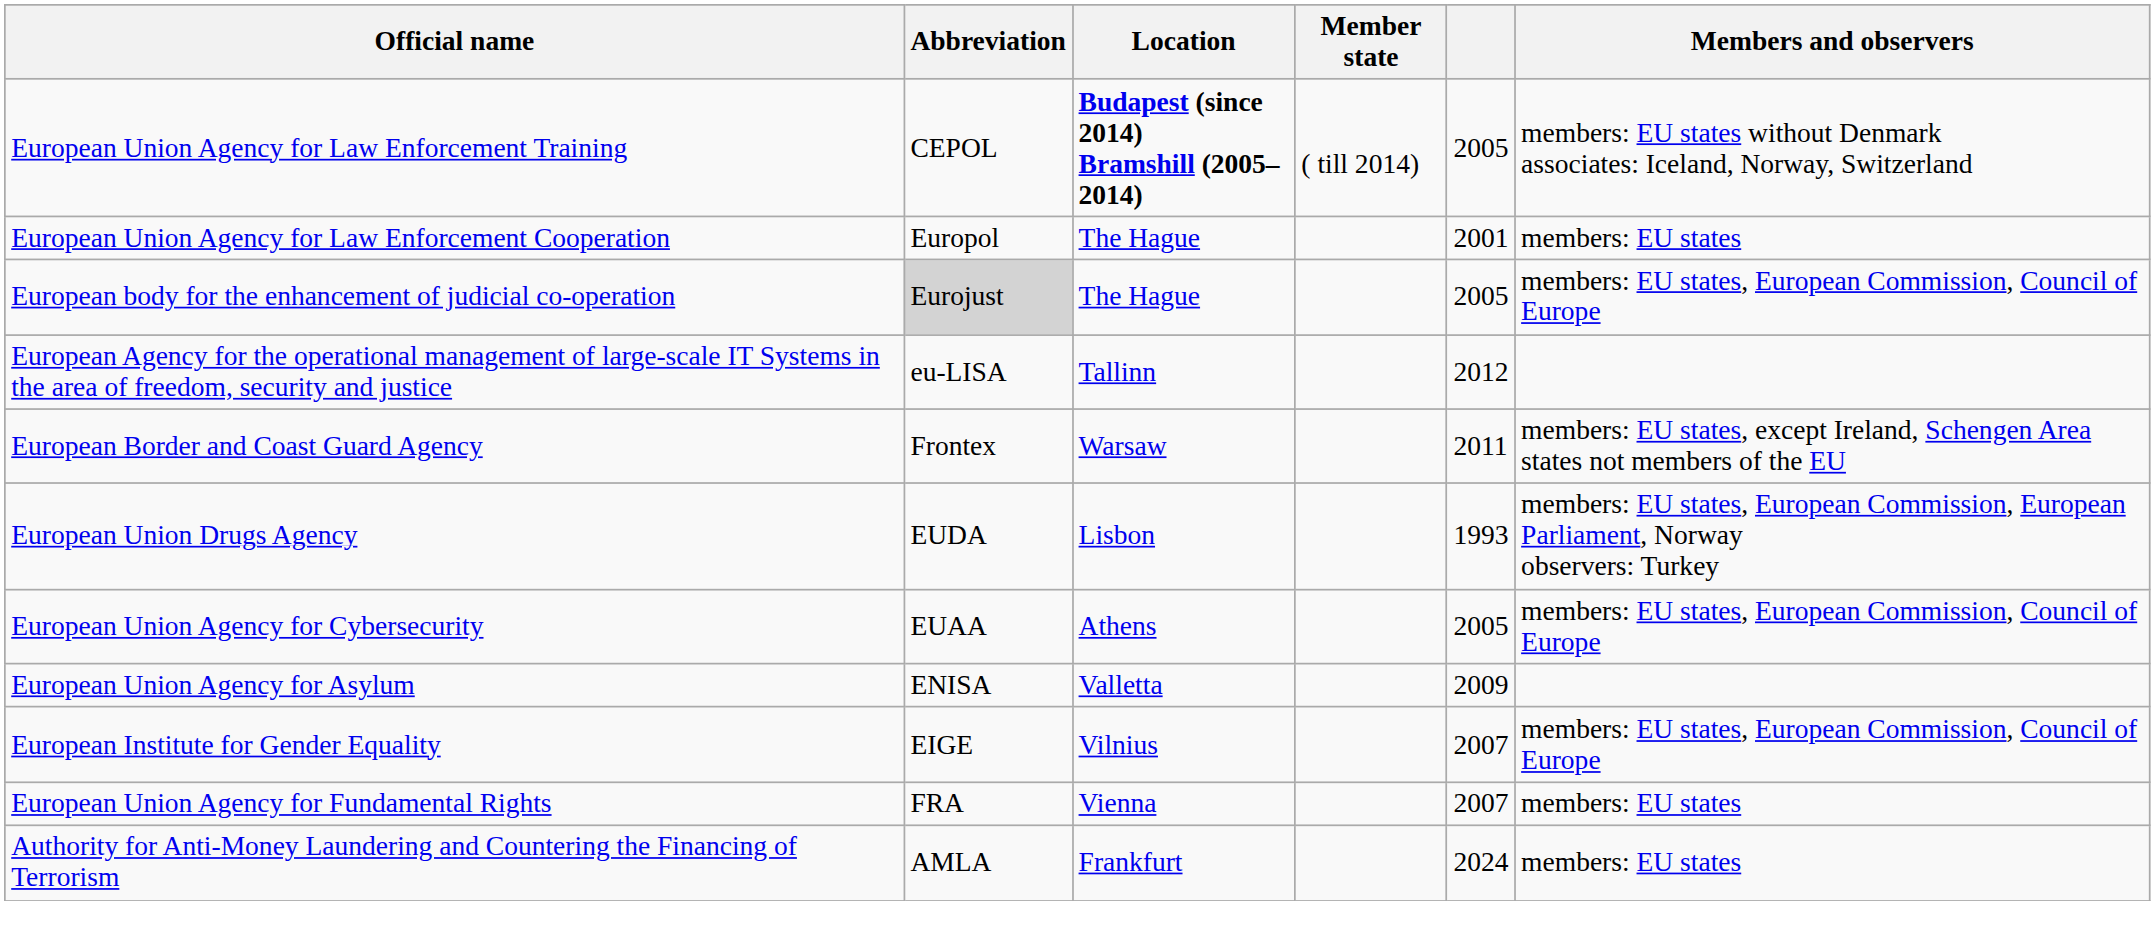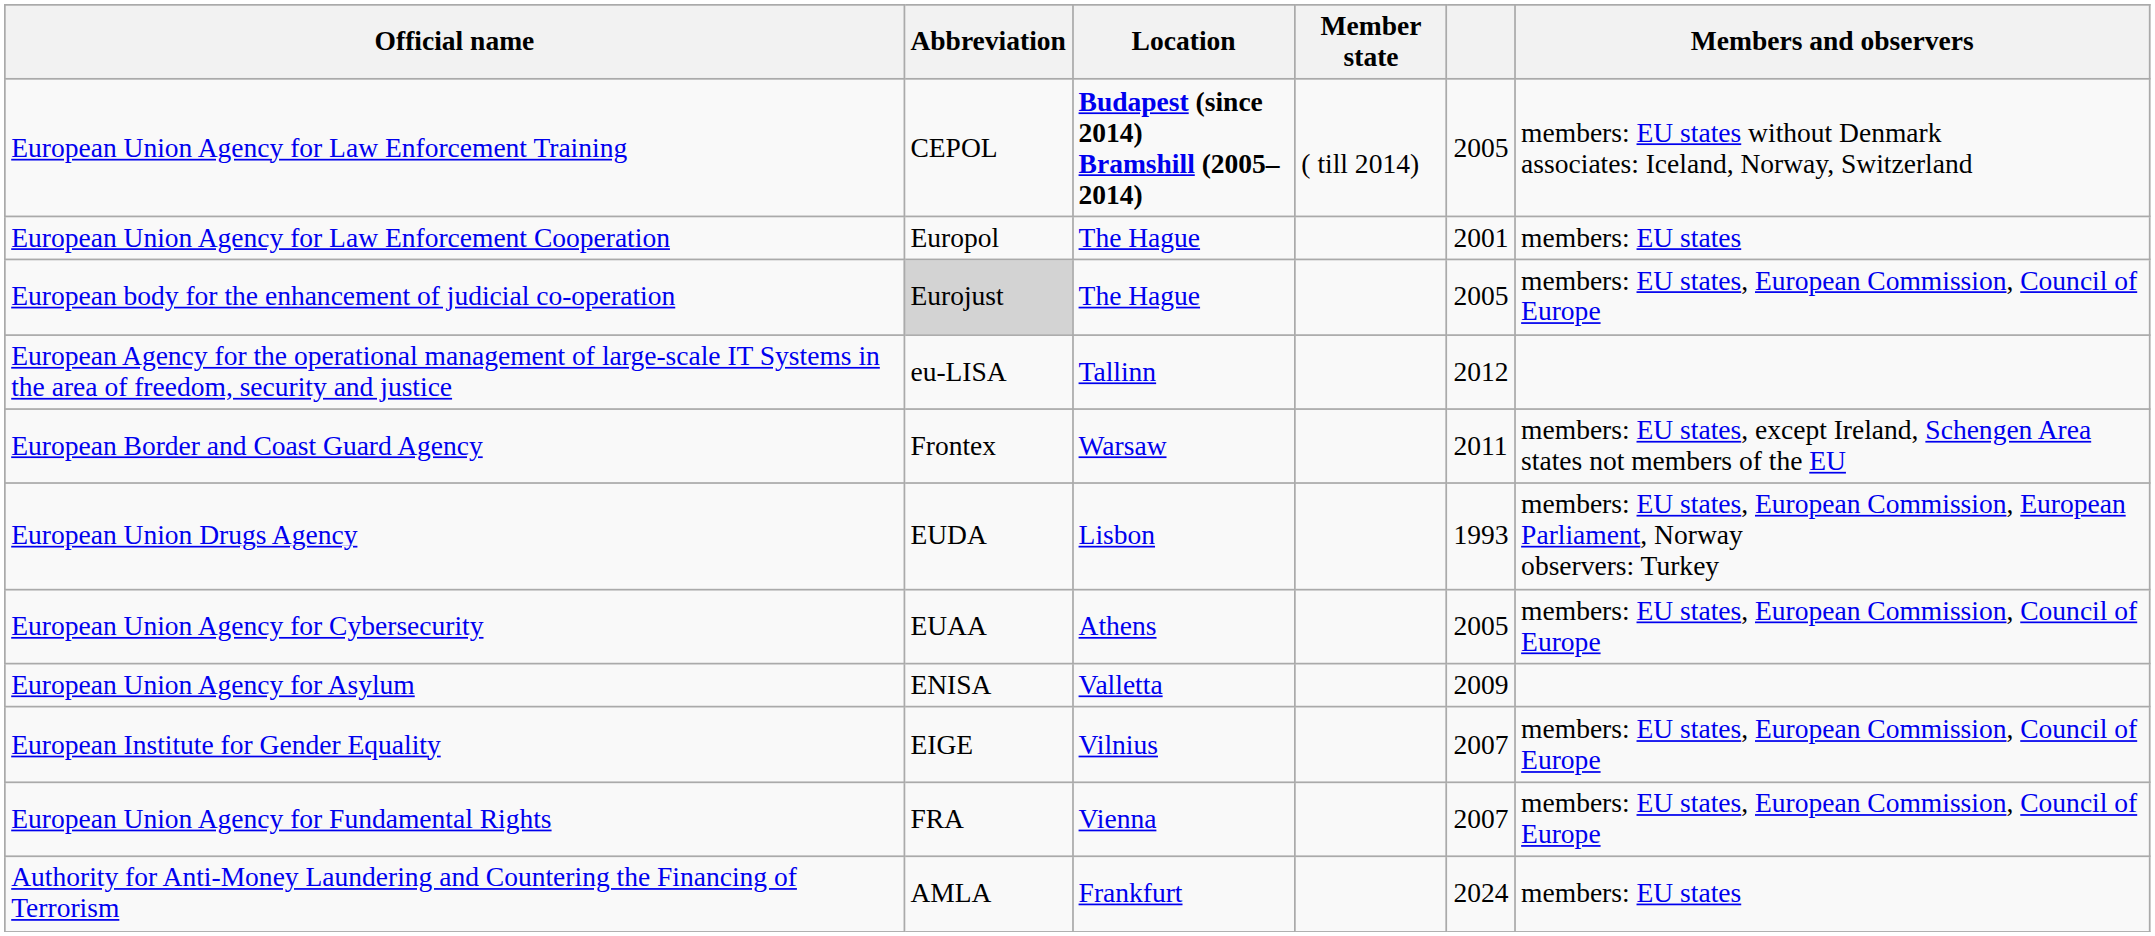 <table class="wikitable sortable">
 <tr>
 <th>Official name</th>
 <th>Abbreviation</th>
 <th>Location</th>
 <th>Member state</th>
 <th></th>
 <th>Members and observers</th>
 </tr>
 <tr>
 <td><a href='#'>European Union Agency for Law Enforcement Training</a></td>
 <td>CEPOL</td>
 <td><strong><a href='#'>Budapest</a> (since 2014)<br><a href='#'>Bramshill</a> (2005–2014)</strong></td>
 <td><br>( till 2014)</td>
 <td>2005</td>
 <td>members: <a href='#'>EU states</a> without Denmark <br>associates: Iceland, Norway, Switzerland</td>
 </tr>
 <tr>
 <td><a href='#'>European Union Agency for Law Enforcement Cooperation</a></td>
 <td>Europol</td>
 <td><a href='#'>The Hague</a></td>
 <td></td>
 <td>2001</td>
 <td>members: <a href='#'>EU states</a></td>
 </tr>
 <tr>
 <td><a href='#'>European body for the enhancement of judicial co-operation</a></td>
 <td style="background: lightgrey;">Eurojust</td>
 <td><a href='#'>The Hague</a></td>
 <td></td>
 <td>2005</td>
 <td>members: <a href='#'>EU states</a>, <a href='#'>European Commission</a>, <a href='#'>Council of Europe</a></td>
 </tr>
 <tr>
 <td><a href='#'>European Agency for the operational management of large-scale IT Systems in the area of freedom, security and justice</a></td>
 <td>eu-LISA</td>
 <td><a href='#'>Tallinn</a></td>
 <td></td>
 <td>2012</td>
 <td></td>
 </tr>
 <tr>
 <td><a href='#'>European Border and Coast Guard Agency</a></td>
 <td>Frontex</td>
 <td><a href='#'>Warsaw</a></td>
 <td></td>
 <td>2011</td>
 <td>members: <a href='#'>EU states</a>, except Ireland, <a href='#'>Schengen Area</a> states not members of the <a href='#'>EU</a></td>
 </tr>
 <tr>
 <td><a href='#'>European Union Drugs Agency</a></td>
 <td>EUDA</td>
 <td><a href='#'>Lisbon</a></td>
 <td></td>
 <td>1993</td>
 <td>members: <a href='#'>EU states</a>, <a href='#'>European Commission</a>, <a href='#'>European Parliament</a>, Norway<br>observers: Turkey</td>
 </tr>
 <tr>
 <td><a href='#'>European Union Agency for Cybersecurity</a></td>
 <td>EUAA</td>
 <td><a href='#'>Athens</a></td>
 <td></td>
 <td>2005</td>
 <td>members: <a href='#'>EU states</a>, <a href='#'>European Commission</a>, <a href='#'>Council of Europe</a></td>
 </tr>
 <tr>
 <td><a href='#'>European Union Agency for Asylum</a></td>
 <td>ENISA</td>
 <td><a href='#'>Valletta</a></td>
 <td></td>
 <td>2009</td>
 <td></td>
 </tr>
 <tr>
 <td><a href='#'>European Institute for Gender Equality</a></td>
 <td>EIGE</td>
 <td><a href='#'>Vilnius</a></td>
 <td></td>
 <td>2007</td>
 <td>members: <a href='#'>EU states</a>, <a href='#'>European Commission</a>, <a href='#'>Council of Europe</a></td>
 </tr>
 <tr>
 <td><a href='#'>European Union Agency for Fundamental Rights</a></td>
 <td>FRA</td>
 <td><a href='#'>Vienna</a></td>
 <td></td>
 <td>2007</td>
-<td>members: <a href='#'>EU states</a></td>
+<td>members: <a href='#'>EU states</a>, <a href='#'>European Commission</a>, <a href='#'>Council of Europe</a></td>
 </tr>
 <tr>
 <td><a href='#'>Authority for Anti-Money Laundering and Countering the Financing of Terrorism</a></td>
 <td>AMLA</td>
 <td><a href='#'>Frankfurt</a></td>
 <td></td>
 <td>2024</td>
 <td>members: <a href='#'>EU states</a></td>
 </tr>
 </table>
